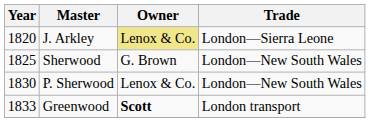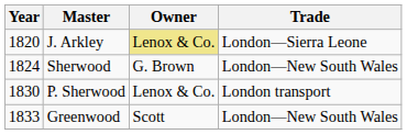 <table class="sortable wikitable">
 <tr>
 <th>Year</th>
 <th>Master</th>
 <th>Owner</th>
 <th>Trade</th>
 </tr>
 <tr>
 <td>1820</td>
 <td>J. Arkley</td>
 <td style="background: khaki;">Lenox & Co.</td>
 <td>London—Sierra Leone</td>
 </tr>
 <tr>
-<td>1825</td>
+<td>1824</td>
 <td>Sherwood</td>
 <td>G. Brown</td>
 <td>London—New South Wales</td>
 </tr>
 <tr>
 <td>1830</td>
 <td>P. Sherwood</td>
 <td>Lenox & Co.</td>
-<td>London—New South Wales</td>
+<td>London transport</td>
 </tr>
 <tr>
 <td>1833</td>
 <td>Greenwood</td>
-<td><strong>Scott</strong></td>
-<td>London transport</td>
+<td>Scott</td>
+<td>London—New South Wales</td>
 </tr>
 <tr>
 </tr>
 </table>
